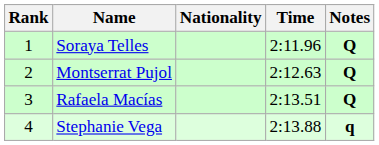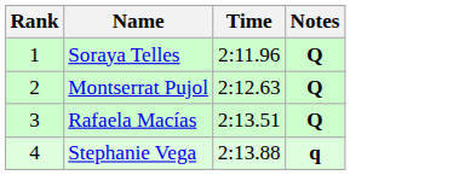 <table class="wikitable sortable" style="text-align:center">
 <tr>
 <th>Rank</th>
 <th>Name</th>
-<th>Nationality</th>
 <th>Time</th>
 <th>Notes</th>
 </tr>
 <tr bgcolor=ccffcc>
 <td align=center>1</td>
 <td align=left><a href='#'>Soraya Telles</a></td>
-<td align=left></td>
 <td>2:11.96</td>
 <td><strong>Q</strong></td>
 </tr>
 <tr bgcolor=ccffcc>
 <td align=center>2</td>
 <td align=left><a href='#'>Montserrat Pujol</a></td>
-<td align=left></td>
 <td>2:12.63</td>
 <td><strong>Q</strong></td>
 </tr>
 <tr bgcolor=ccffcc>
 <td align=center>3</td>
 <td align=left><a href='#'>Rafaela Macías</a></td>
-<td align=left></td>
 <td>2:13.51</td>
 <td><strong>Q</strong></td>
 </tr>
 <tr bgcolor=ddffdd>
 <td align=center>4</td>
 <td align=left><a href='#'>Stephanie Vega</a></td>
-<td align=left></td>
 <td>2:13.88</td>
 <td><strong>q</strong></td>
 </tr>
 </table>
